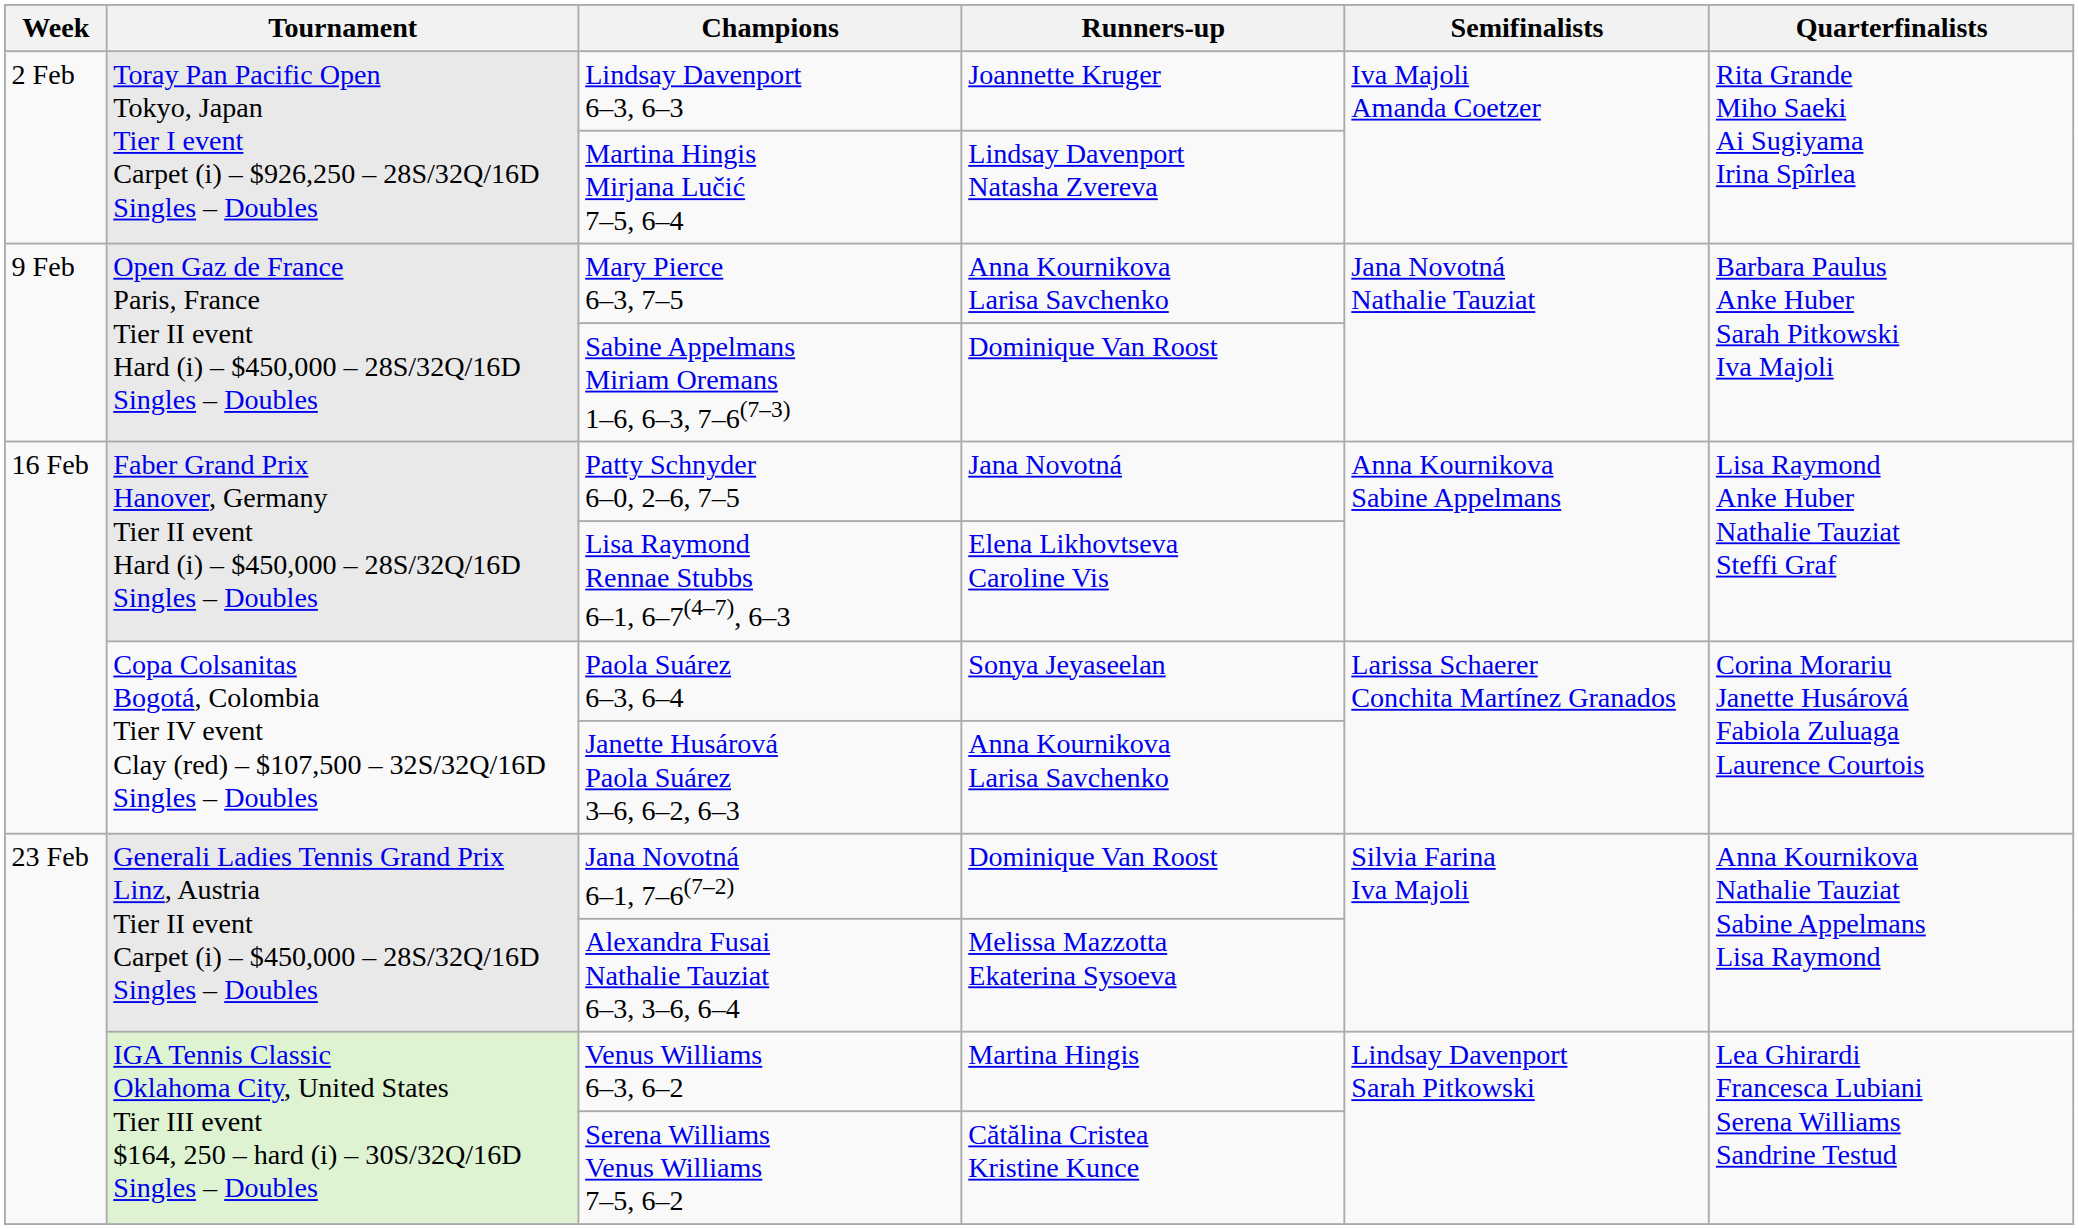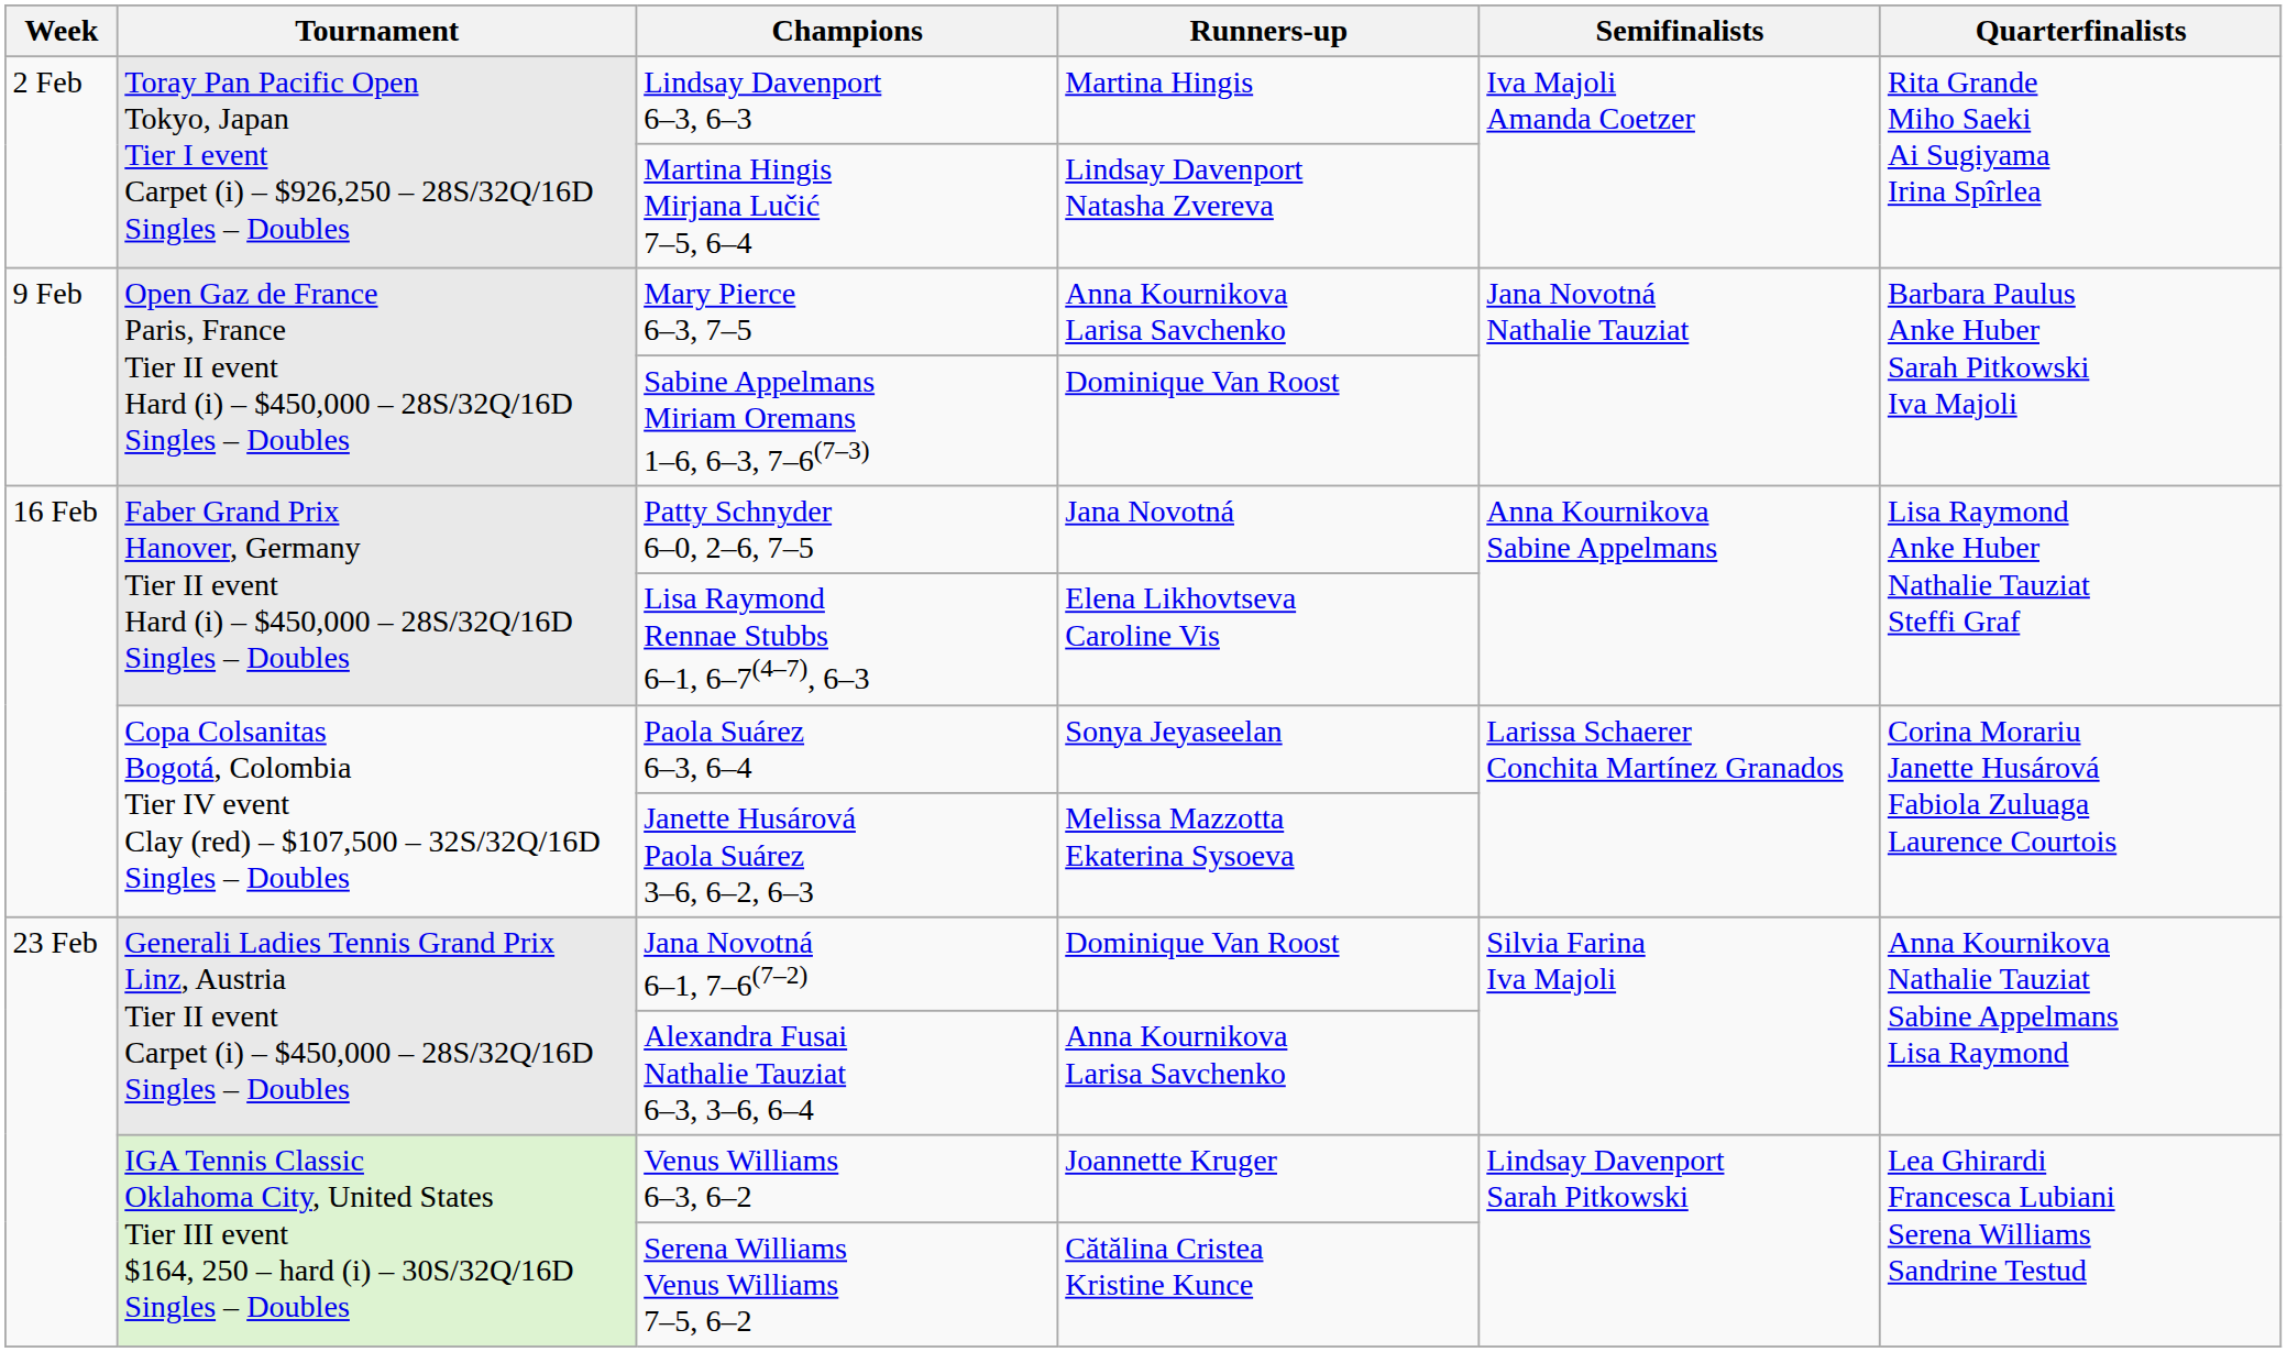 <table class=wikitable style=font-size:95%>
 <tr>
 <th style="width:48px;">Week</th>
 <th style="width:248px;">Tournament</th>
 <th style="width:200px;">Champions</th>
 <th style="width:200px;">Runners-up</th>
 <th style="width:190px;">Semifinalists</th>
 <th style="width:190px;">Quarterfinalists</th>
 </tr>
 <tr valign="top">
 <td rowspan=2>2 Feb</td>
 <td rowspan=2 bgcolor=#E9E9E9><a href='#'>Toray Pan Pacific Open</a><br>Tokyo, Japan <br><a href='#'>Tier I event</a> <br> Carpet (i) – $926,250 – 28S/32Q/16D<br> <a href='#'>Singles</a> – <a href='#'>Doubles</a></td>
 <td> <a href='#'>Lindsay Davenport</a><br>6–3, 6–3</td>
-<td> <a href='#'>Joannette Kruger</a></td>
+<td> <a href='#'>Martina Hingis</a></td>
 <td rowspan=2>  <a href='#'>Iva Majoli</a><br> <a href='#'>Amanda Coetzer</a></td>
 <td rowspan=2> <a href='#'>Rita Grande</a><br> <a href='#'>Miho Saeki</a><br> <a href='#'>Ai Sugiyama</a><br> <a href='#'>Irina Spîrlea</a></td>
 </tr>
 <tr valign="top">
 <td> <a href='#'>Martina Hingis</a> <br>  <a href='#'>Mirjana Lučić</a><br> 7–5, 6–4</td>
 <td> <a href='#'>Lindsay Davenport</a> <br>  <a href='#'>Natasha Zvereva</a></td>
 </tr>
 <tr valign=top>
 <td rowspan=2>9 Feb</td>
 <td rowspan=2 bgcolor=#E9E9E9><a href='#'>Open Gaz de France</a><br>Paris, France <br> Tier II event <br> Hard (i) – $450,000 – 28S/32Q/16D<br> <a href='#'>Singles</a> – <a href='#'>Doubles</a></td>
 <td> <a href='#'>Mary Pierce</a><br>6–3, 7–5</td>
 <td> <a href='#'>Anna Kournikova</a> <br>  <a href='#'>Larisa Savchenko</a></td>
 <td rowspan=2>  <a href='#'>Jana Novotná</a><br> <a href='#'>Nathalie Tauziat</a></td>
 <td rowspan=2> <a href='#'>Barbara Paulus</a><br> <a href='#'>Anke Huber</a><br> <a href='#'>Sarah Pitkowski</a><br> <a href='#'>Iva Majoli</a></td>
 </tr>
 <tr valign="top">
 <td> <a href='#'>Sabine Appelmans</a> <br>  <a href='#'>Miriam Oremans</a><br> 1–6, 6–3, 7–6<sup>(7–3)</sup></td>
 <td> <a href='#'>Dominique Van Roost</a></td>
 </tr>
 <tr valign=top>
 <td rowspan=4>16 Feb</td>
 <td rowspan=2 bgcolor=#E9E9E9><a href='#'>Faber Grand Prix</a><br><a href='#'>Hanover</a>, Germany <br> Tier II event <br> Hard (i) – $450,000 – 28S/32Q/16D<br> <a href='#'>Singles</a> – <a href='#'>Doubles</a></td>
 <td> <a href='#'>Patty Schnyder</a><br>6–0, 2–6, 7–5</td>
 <td> <a href='#'>Jana Novotná</a></td>
 <td rowspan=2>  <a href='#'>Anna Kournikova</a><br> <a href='#'>Sabine Appelmans</a></td>
 <td rowspan=2> <a href='#'>Lisa Raymond</a><br> <a href='#'>Anke Huber</a><br> <a href='#'>Nathalie Tauziat</a><br> <a href='#'>Steffi Graf</a></td>
 </tr>
 <tr valign="top">
 <td> <a href='#'>Lisa Raymond</a> <br>  <a href='#'>Rennae Stubbs</a><br> 6–1, 6–7<sup>(4–7)</sup>, 6–3</td>
 <td> <a href='#'>Elena Likhovtseva</a> <br>  <a href='#'>Caroline Vis</a></td>
 </tr>
 <tr valign=top>
 <td rowspan=2><a href='#'>Copa Colsanitas</a><br><a href='#'>Bogotá</a>, Colombia <br> Tier IV event <br> Clay (red) – $107,500 – 32S/32Q/16D<br> <a href='#'>Singles</a> – <a href='#'>Doubles</a></td>
 <td> <a href='#'>Paola Suárez</a><br>6–3, 6–4</td>
 <td> <a href='#'>Sonya Jeyaseelan</a></td>
 <td rowspan=2>  <a href='#'>Larissa Schaerer</a><br> <a href='#'>Conchita Martínez Granados</a></td>
 <td rowspan=2> <a href='#'>Corina Morariu</a><br> <a href='#'>Janette Husárová</a><br> <a href='#'>Fabiola Zuluaga</a><br> <a href='#'>Laurence Courtois</a></td>
 </tr>
 <tr valign="top">
 <td> <a href='#'>Janette Husárová</a> <br>  <a href='#'>Paola Suárez</a><br> 3–6, 6–2, 6–3</td>
-<td> <a href='#'>Anna Kournikova</a> <br>  <a href='#'>Larisa Savchenko</a></td>
+<td> <a href='#'>Melissa Mazzotta</a> <br>  <a href='#'>Ekaterina Sysoeva</a></td>
 </tr>
 <tr valign=top>
 <td rowspan=4>23 Feb</td>
 <td rowspan=2 bgcolor=#E9E9E9><a href='#'>Generali Ladies Tennis Grand Prix</a><br><a href='#'>Linz</a>, Austria <br> Tier II event <br> Carpet (i) – $450,000 – 28S/32Q/16D<br> <a href='#'>Singles</a> – <a href='#'>Doubles</a></td>
 <td> <a href='#'>Jana Novotná</a><br>6–1, 7–6<sup>(7–2)</sup></td>
 <td> <a href='#'>Dominique Van Roost</a></td>
 <td rowspan=2>  <a href='#'>Silvia Farina</a><br> <a href='#'>Iva Majoli</a></td>
 <td rowspan=2> <a href='#'>Anna Kournikova</a><br> <a href='#'>Nathalie Tauziat</a><br> <a href='#'>Sabine Appelmans</a><br> <a href='#'>Lisa Raymond</a></td>
 </tr>
 <tr valign="top">
 <td> <a href='#'>Alexandra Fusai</a> <br>  <a href='#'>Nathalie Tauziat</a><br> 6–3, 3–6, 6–4</td>
-<td> <a href='#'>Melissa Mazzotta</a> <br>  <a href='#'>Ekaterina Sysoeva</a></td>
+<td> <a href='#'>Anna Kournikova</a> <br>  <a href='#'>Larisa Savchenko</a></td>
 </tr>
 <tr valign=top>
 <td rowspan=2 bgcolor=#DDF3D1><a href='#'>IGA Tennis Classic</a><br><a href='#'>Oklahoma City</a>, United States <br> Tier III event <br> $164, 250 – hard (i) – 30S/32Q/16D<br> <a href='#'>Singles</a> – <a href='#'>Doubles</a></td>
 <td> <a href='#'>Venus Williams</a><br>6–3, 6–2</td>
-<td> <a href='#'>Martina Hingis</a></td>
+<td> <a href='#'>Joannette Kruger</a></td>
 <td rowspan=2>  <a href='#'>Lindsay Davenport</a><br> <a href='#'>Sarah Pitkowski</a></td>
 <td rowspan=2> <a href='#'>Lea Ghirardi</a><br> <a href='#'>Francesca Lubiani</a><br> <a href='#'>Serena Williams</a><br> <a href='#'>Sandrine Testud</a></td>
 </tr>
 <tr valign="top">
 <td> <a href='#'>Serena Williams</a> <br>  <a href='#'>Venus Williams</a><br> 7–5, 6–2</td>
 <td> <a href='#'>Cătălina Cristea</a> <br>  <a href='#'>Kristine Kunce</a></td>
 </tr>
 </table>
